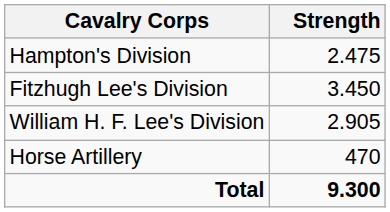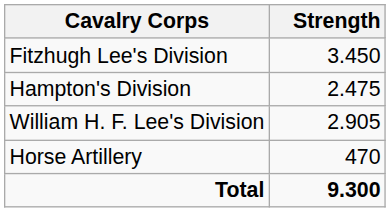 <table class="wikitable">
 <tr>
 <th>Cavalry Corps</th>
 <th width=80px; style="text-align: right;">Strength</th>
 </tr>
 <tr>
+<td>Fitzhugh Lee's Division</td>
+<td style="text-align: right;">3.450</td>
+</tr>
+<tr>
 <td>Hampton's Division</td>
 <td style="text-align: right;">2.475</td>
-</tr>
-<tr>
-<td>Fitzhugh Lee's Division</td>
-<td style="text-align: right;">3.450</td>
 </tr>
 <tr>
 <td>William H. F. Lee's Division</td>
 <td style="text-align: right;">2.905</td>
 </tr>
 <tr>
 <td>Horse Artillery</td>
 <td style="text-align: right;">470</td>
 </tr>
 <tr>
 <td style="text-align: right; font-weight: bold;">Total</td>
 <td style="text-align: right; font-weight: bold;">9.300</td>
 </tr>
 </table>
